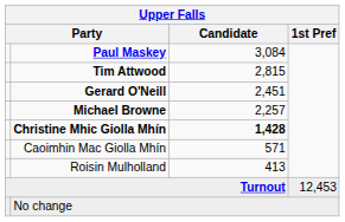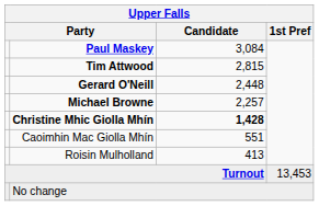 <table class="wikitable">
 <tr>
 <th colspan="4" align="center"><a href='#'>Upper Falls</a></th>
 </tr>
 <tr>
 <th colspan="2" align="center" width=200>Party</th>
 <th width=150>Candidate</th>
 <th width=60>1st Pref</th>
 </tr>
 <tr>
 <td></td>
 <td align="right"><strong><a href='#'>Paul Maskey</a></strong></td>
 <td align="right">3,084</td>
 </tr>
 <tr>
 <td></td>
 <td align="right"><strong>Tim Attwood</strong></td>
 <td align="right">2,815</td>
 </tr>
 <tr>
 <td></td>
 <td align="right"><strong>Gerard O'Neill</strong></td>
-<td align="right">2,451</td>
+<td align="right">2,448</td>
 </tr>
 <tr>
 <td></td>
 <td align="right"><strong>Michael Browne</strong></td>
 <td align="right">2,257</td>
 </tr>
 <tr>
 <td></td>
 <td align="right"><strong>Christine Mhic Giolla Mhín</strong></td>
 <td align="right"><strong>1,428</strong></td>
 </tr>
 <tr>
 <td></td>
 <td align="right">Caoimhin Mac Giolla Mhín</td>
-<td align="right">571</td>
+<td align="right">551</td>
 </tr>
 <tr>
 <td></td>
 <td align="right">Roisin Mulholland</td>
 <td align="right">413</td>
 </tr>
 <tr bgcolor="EEEEEE">
 <td colspan=3 align="right"><strong><a href='#'>Turnout</a></strong></td>
-<td align="right">12,453</td>
+<td align="right">13,453</td>
 </tr>
 <tr bgcolor="EEEEEE">
 <td></td>
 <td colspan=3>No change</td>
 </tr>
 </table>
